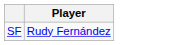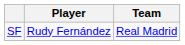 <table class="wikitable">
 <tr>
 <th align="center"></th>
 <th align="center">Player</th>
+<th align="center">Team</th>
 </tr>
 <tr>
 <td align=center><a href='#'>SF</a></td>
 <td> <a href='#'>Rudy Fernández</a></td>
+<td><a href='#'>Real Madrid</a></td>
 </tr>
 </table>
